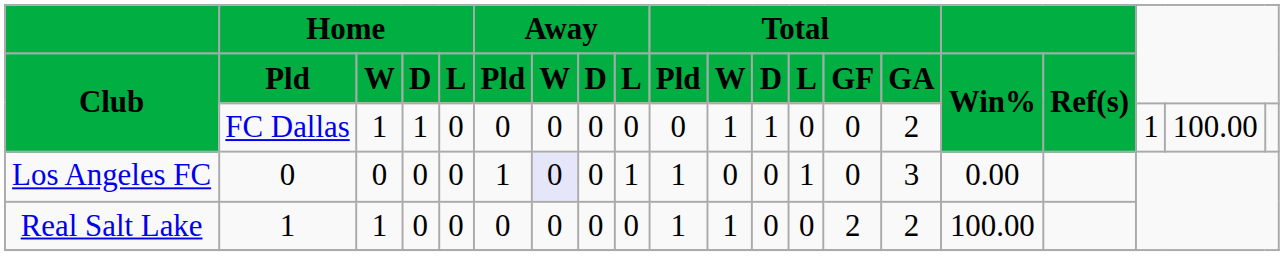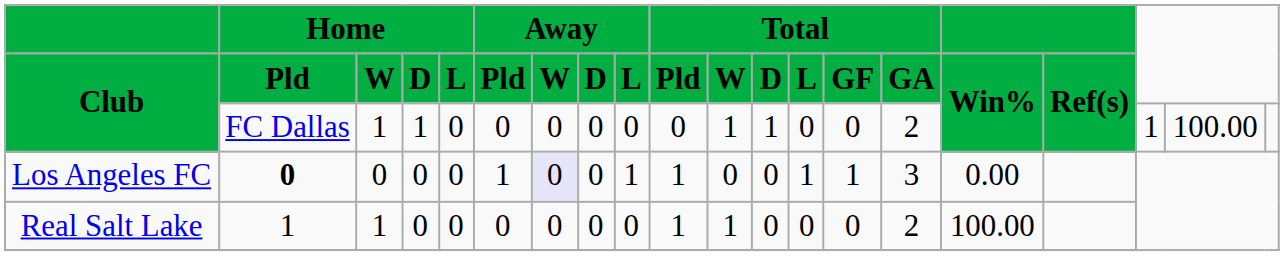 <table class="wikitable plainrowheaders sortable" style="text-align:center">
 <tr>
 <th style="background-color:#00AE42; color:#000000"></th>
 <th style="background-color:#00AE42; color:#000000" colspan="4">Home</th>
 <th style="background-color:#00AE42; color:#000000" colspan="4">Away</th>
 <th style="background-color:#00AE42; color:#000000" colspan="6">Total</th>
 <th style="background-color:#00AE42; color:#000000" colspan="2"></th>
 </tr>
 <tr>
 <th style="background-color:#00AE42; color:#000000" rowspan="2">Club</th>
 <th style="background-color:#00AE42; color:#000000">Pld</th>
 <th style="background-color:#00AE42; color:#000000">W</th>
 <th style="background-color:#00AE42; color:#000000">D</th>
 <th style="background-color:#00AE42; color:#000000">L</th>
 <th style="background-color:#00AE42; color:#000000">Pld</th>
 <th style="background-color:#00AE42; color:#000000">W</th>
 <th style="background-color:#00AE42; color:#000000">D</th>
 <th style="background-color:#00AE42; color:#000000">L</th>
 <th style="background-color:#00AE42; color:#000000">Pld</th>
 <th style="background-color:#00AE42; color:#000000">W</th>
 <th style="background-color:#00AE42; color:#000000">D</th>
 <th style="background-color:#00AE42; color:#000000">L</th>
 <th style="background-color:#00AE42; color:#000000">GF</th>
 <th style="background-color:#00AE42; color:#000000">GA</th>
 <th style="background-color:#00AE42; color:#000000" rowspan="2">Win%</th>
 <th style="background-color:#00AE42; color:#000000" class="unsortable" rowspan="2">Ref(s)</th>
 </tr>
 <tr>
 <td><a href='#'>FC Dallas</a></td>
 <td>1</td>
 <td>1</td>
 <td>0</td>
 <td>0</td>
 <td>0</td>
 <td>0</td>
 <td>0</td>
 <td>0</td>
 <td>1</td>
 <td>1</td>
 <td>0</td>
 <td>0</td>
 <td>2</td>
 <td>1</td>
 <td>100.00</td>
 <td></td>
 </tr>
 <tr>
 <td><a href='#'>Los Angeles FC</a></td>
-<td>0</td>
+<td><strong>0</strong></td>
 <td>0</td>
 <td>0</td>
 <td>0</td>
 <td>1</td>
 <td style="background: lavender;">0</td>
 <td>0</td>
 <td>1</td>
 <td>1</td>
 <td>0</td>
 <td>0</td>
 <td>1</td>
-<td>0</td>
+<td>1</td>
 <td>3</td>
 <td>0.00</td>
 <td></td>
 </tr>
 <tr>
 <td><a href='#'>Real Salt Lake</a></td>
 <td>1</td>
 <td>1</td>
 <td>0</td>
 <td>0</td>
 <td>0</td>
 <td>0</td>
 <td>0</td>
 <td>0</td>
 <td>1</td>
 <td>1</td>
 <td>0</td>
 <td>0</td>
-<td>2</td>
+<td>0</td>
 <td>2</td>
 <td>100.00</td>
 <td></td>
 </tr>
 <tr>
 </tr>
 </table>
